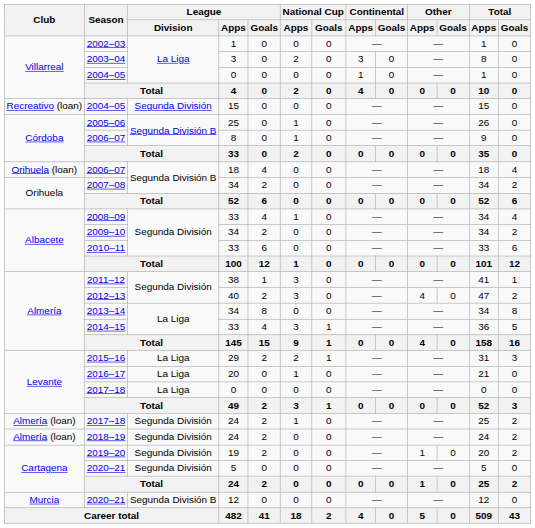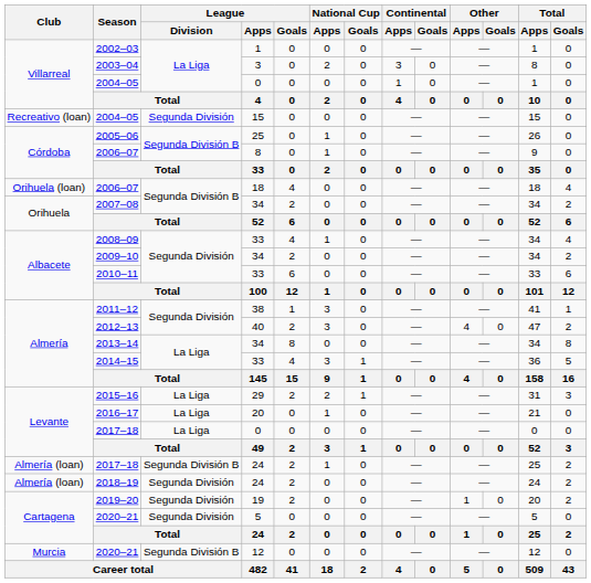 <table class="wikitable" style="text-align:center">
 <tr>
 <th rowspan="2">Club</th>
 <th rowspan="2">Season</th>
 <th colspan="3">League</th>
 <th colspan="2">National Cup</th>
 <th colspan="2">Continental</th>
 <th colspan="2">Other</th>
 <th colspan="2">Total</th>
 </tr>
 <tr>
 <th>Division</th>
 <th>Apps</th>
 <th>Goals</th>
 <th>Apps</th>
 <th>Goals</th>
 <th>Apps</th>
 <th>Goals</th>
 <th>Apps</th>
 <th>Goals</th>
 <th>Apps</th>
 <th>Goals</th>
 </tr>
 <tr>
 <td rowspan="4"><a href='#'>Villarreal</a></td>
 <td><a href='#'>2002–03</a></td>
 <td rowspan="3"><a href='#'>La Liga</a></td>
 <td>1</td>
 <td>0</td>
 <td>0</td>
 <td>0</td>
 <td colspan="2">—</td>
 <td colspan="2">—</td>
 <td>1</td>
 <td>0</td>
 </tr>
 <tr>
 <td><a href='#'>2003–04</a></td>
 <td>3</td>
 <td>0</td>
 <td>2</td>
 <td>0</td>
 <td>3</td>
 <td>0</td>
 <td colspan="2">—</td>
 <td>8</td>
 <td>0</td>
 </tr>
 <tr>
 <td><a href='#'>2004–05</a></td>
 <td>0</td>
 <td>0</td>
 <td>0</td>
 <td>0</td>
 <td>1</td>
 <td>0</td>
 <td colspan="2">—</td>
 <td>1</td>
 <td>0</td>
 </tr>
 <tr>
 <th colspan="2">Total</th>
 <th>4</th>
 <th>0</th>
 <th>2</th>
 <th>0</th>
 <th>4</th>
 <th>0</th>
 <th>0</th>
 <th>0</th>
 <th>10</th>
 <th>0</th>
 </tr>
 <tr>
 <td><a href='#'>Recreativo</a> (loan)</td>
 <td><a href='#'>2004–05</a></td>
 <td><a href='#'>Segunda División</a></td>
 <td>15</td>
 <td>0</td>
 <td>0</td>
 <td>0</td>
 <td colspan="2">—</td>
 <td colspan="2">—</td>
 <td>15</td>
 <td>0</td>
 </tr>
 <tr>
 <td rowspan="3"><a href='#'>Córdoba</a></td>
 <td><a href='#'>2005–06</a></td>
 <td rowspan="2"><a href='#'>Segunda División B</a></td>
 <td>25</td>
 <td>0</td>
 <td>1</td>
 <td>0</td>
 <td colspan="2">—</td>
 <td colspan="2">—</td>
 <td>26</td>
 <td>0</td>
 </tr>
 <tr>
 <td><a href='#'>2006–07</a></td>
 <td>8</td>
 <td>0</td>
 <td>1</td>
 <td>0</td>
 <td colspan="2">—</td>
 <td colspan="2">—</td>
 <td>9</td>
 <td>0</td>
 </tr>
 <tr>
 <th colspan="2">Total</th>
 <th>33</th>
 <th>0</th>
 <th>2</th>
 <th>0</th>
 <th>0</th>
 <th>0</th>
 <th>0</th>
 <th>0</th>
 <th>35</th>
 <th>0</th>
 </tr>
 <tr>
 <td><a href='#'>Orihuela</a> (loan)</td>
 <td><a href='#'>2006–07</a></td>
 <td rowspan="2">Segunda División B</td>
 <td>18</td>
 <td>4</td>
 <td>0</td>
 <td>0</td>
 <td colspan="2">—</td>
 <td colspan="2">—</td>
 <td>18</td>
 <td>4</td>
 </tr>
 <tr>
 <td rowspan="2">Orihuela</td>
 <td><a href='#'>2007–08</a></td>
 <td>34</td>
 <td>2</td>
 <td>0</td>
 <td>0</td>
 <td colspan="2">—</td>
 <td colspan="2">—</td>
 <td>34</td>
 <td>2</td>
 </tr>
 <tr>
 <th colspan="2">Total</th>
 <th>52</th>
 <th>6</th>
 <th>0</th>
 <th>0</th>
 <th>0</th>
 <th>0</th>
 <th>0</th>
 <th>0</th>
 <th>52</th>
 <th>6</th>
 </tr>
 <tr>
 <td rowspan="4"><a href='#'>Albacete</a></td>
 <td><a href='#'>2008–09</a></td>
 <td rowspan="3">Segunda División</td>
 <td>33</td>
 <td>4</td>
 <td>1</td>
 <td>0</td>
 <td colspan="2">—</td>
 <td colspan="2">—</td>
 <td>34</td>
 <td>4</td>
 </tr>
 <tr>
 <td><a href='#'>2009–10</a></td>
 <td>34</td>
 <td>2</td>
 <td>0</td>
 <td>0</td>
 <td colspan="2">—</td>
 <td colspan="2">—</td>
 <td>34</td>
 <td>2</td>
 </tr>
 <tr>
 <td><a href='#'>2010–11</a></td>
 <td>33</td>
 <td>6</td>
 <td>0</td>
 <td>0</td>
 <td colspan="2">—</td>
 <td colspan="2">—</td>
 <td>33</td>
 <td>6</td>
 </tr>
 <tr>
 <th colspan="2">Total</th>
 <th>100</th>
 <th>12</th>
 <th>1</th>
 <th>0</th>
 <th>0</th>
 <th>0</th>
 <th>0</th>
 <th>0</th>
 <th>101</th>
 <th>12</th>
 </tr>
 <tr>
 <td rowspan="5"><a href='#'>Almería</a></td>
 <td><a href='#'>2011–12</a></td>
 <td rowspan="2">Segunda División</td>
 <td>38</td>
 <td>1</td>
 <td>3</td>
 <td>0</td>
 <td colspan="2">—</td>
 <td colspan="2">—</td>
 <td>41</td>
 <td>1</td>
 </tr>
 <tr>
 <td><a href='#'>2012–13</a></td>
 <td>40</td>
 <td>2</td>
 <td>3</td>
 <td>0</td>
 <td colspan="2">—</td>
 <td>4</td>
 <td>0</td>
 <td>47</td>
 <td>2</td>
 </tr>
 <tr>
 <td><a href='#'>2013–14</a></td>
 <td rowspan="2">La Liga</td>
 <td>34</td>
 <td>8</td>
 <td>0</td>
 <td>0</td>
 <td colspan="2">—</td>
 <td colspan="2">—</td>
 <td>34</td>
 <td>8</td>
 </tr>
 <tr>
 <td><a href='#'>2014–15</a></td>
 <td>33</td>
 <td>4</td>
 <td>3</td>
 <td>1</td>
 <td colspan="2">—</td>
 <td colspan="2">—</td>
 <td>36</td>
 <td>5</td>
 </tr>
 <tr>
 <th colspan="2">Total</th>
 <th>145</th>
 <th>15</th>
 <th>9</th>
 <th>1</th>
 <th>0</th>
 <th>0</th>
 <th>4</th>
 <th>0</th>
 <th>158</th>
 <th>16</th>
 </tr>
 <tr>
 <td rowspan="4"><a href='#'>Levante</a></td>
 <td><a href='#'>2015–16</a></td>
 <td>La Liga</td>
 <td>29</td>
 <td>2</td>
 <td>2</td>
 <td>1</td>
 <td colspan="2">—</td>
 <td colspan="2">—</td>
 <td>31</td>
 <td>3</td>
 </tr>
 <tr>
 <td><a href='#'>2016–17</a></td>
 <td>La Liga</td>
 <td>20</td>
 <td>0</td>
 <td>1</td>
 <td>0</td>
 <td colspan="2">—</td>
 <td colspan="2">—</td>
 <td>21</td>
 <td>0</td>
 </tr>
 <tr>
 <td><a href='#'>2017–18</a></td>
 <td>La Liga</td>
 <td>0</td>
 <td>0</td>
 <td>0</td>
 <td>0</td>
 <td colspan="2">—</td>
 <td colspan="2">—</td>
 <td>0</td>
 <td>0</td>
 </tr>
 <tr>
 <th colspan="2">Total</th>
 <th>49</th>
 <th>2</th>
 <th>3</th>
 <th>1</th>
 <th>0</th>
 <th>0</th>
 <th>0</th>
 <th>0</th>
 <th>52</th>
 <th>3</th>
 </tr>
 <tr>
 <td><a href='#'>Almería</a> (loan)</td>
 <td><a href='#'>2017–18</a></td>
-<td>Segunda División</td>
+<td>Segunda División B</td>
 <td>24</td>
 <td>2</td>
 <td>1</td>
 <td>0</td>
 <td colspan="2">—</td>
 <td colspan="2">—</td>
 <td>25</td>
 <td>2</td>
 </tr>
 <tr>
 <td><a href='#'>Almería</a> (loan)</td>
 <td><a href='#'>2018–19</a></td>
 <td>Segunda División</td>
 <td>24</td>
 <td>2</td>
 <td>0</td>
 <td>0</td>
 <td colspan="2">—</td>
 <td colspan="2">—</td>
 <td>24</td>
 <td>2</td>
 </tr>
 <tr>
 <td rowspan="3"><a href='#'>Cartagena</a></td>
 <td><a href='#'>2019–20</a></td>
 <td>Segunda División</td>
 <td>19</td>
 <td>2</td>
 <td>0</td>
 <td>0</td>
 <td colspan="2">—</td>
 <td>1</td>
 <td>0</td>
 <td>20</td>
 <td>2</td>
 </tr>
 <tr>
 <td><a href='#'>2020–21</a></td>
 <td>Segunda División</td>
 <td>5</td>
 <td>0</td>
 <td>0</td>
 <td>0</td>
 <td colspan="2">—</td>
 <td colspan="2">—</td>
 <td>5</td>
 <td>0</td>
 </tr>
 <tr>
 <th colspan="2">Total</th>
 <th>24</th>
 <th>2</th>
 <th>0</th>
 <th>0</th>
 <th>0</th>
 <th>0</th>
 <th>1</th>
 <th>0</th>
 <th>25</th>
 <th>2</th>
 </tr>
 <tr>
 <td><a href='#'>Murcia</a></td>
 <td><a href='#'>2020–21</a></td>
 <td>Segunda División B</td>
 <td>12</td>
 <td>0</td>
 <td>0</td>
 <td>0</td>
 <td colspan="2">—</td>
 <td colspan="2">—</td>
 <td>12</td>
 <td>0</td>
 </tr>
 <tr>
 <th colspan="3">Career total</th>
 <th>482</th>
 <th>41</th>
 <th>18</th>
 <th>2</th>
 <th>4</th>
 <th>0</th>
 <th>5</th>
 <th>0</th>
 <th>509</th>
 <th>43</th>
 </tr>
 </table>
